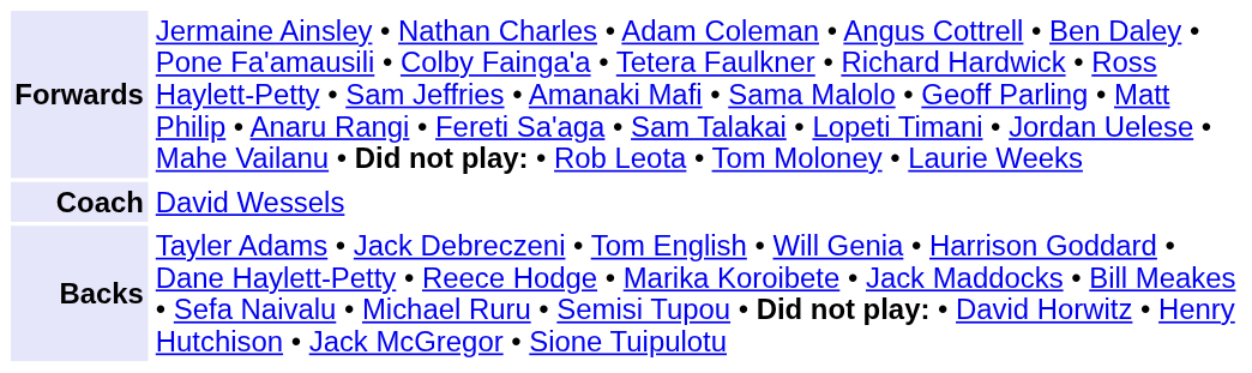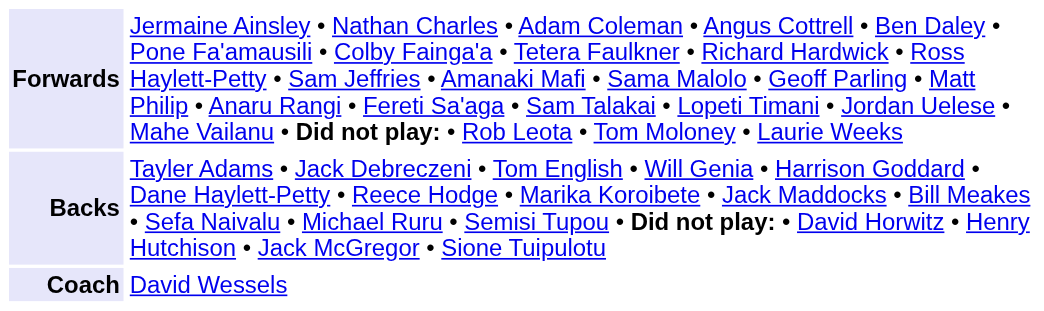 <table cellpadding="2" style="border: 1px solid white; font-size:90%;">
 <tr>
 <td style="text-align:right; background:lavender;"><strong>Forwards</strong></td>
 <td style="text-align:left;"><a href='#'>Jermaine Ainsley</a> • <a href='#'>Nathan Charles</a> • <a href='#'>Adam Coleman</a> • <a href='#'>Angus Cottrell</a> • <a href='#'>Ben Daley</a> • <a href='#'>Pone Fa'amausili</a> • <a href='#'>Colby Fainga'a</a> • <a href='#'>Tetera Faulkner</a> • <a href='#'>Richard Hardwick</a> • <a href='#'>Ross Haylett-Petty</a> • <a href='#'>Sam Jeffries</a> • <a href='#'>Amanaki Mafi</a> • <a href='#'>Sama Malolo</a> • <a href='#'>Geoff Parling</a> • <a href='#'>Matt Philip</a> • <a href='#'>Anaru Rangi</a> • <a href='#'>Fereti Sa'aga</a> • <a href='#'>Sam Talakai</a> • <a href='#'>Lopeti Timani</a> • <a href='#'>Jordan Uelese</a> • <a href='#'>Mahe Vailanu</a> • <strong>Did not play:</strong> • <a href='#'>Rob Leota</a> • <a href='#'>Tom Moloney</a> • <a href='#'>Laurie Weeks</a></td>
 </tr>
 <tr>
+<td style="text-align:right; background:lavender;"><strong>Backs</strong></td>
+<td style="text-align:left;"><a href='#'>Tayler Adams</a> • <a href='#'>Jack Debreczeni</a> • <a href='#'>Tom English</a> • <a href='#'>Will Genia</a> • <a href='#'>Harrison Goddard</a> • <a href='#'>Dane Haylett-Petty</a> • <a href='#'>Reece Hodge</a> • <a href='#'>Marika Koroibete</a> • <a href='#'>Jack Maddocks</a> • <a href='#'>Bill Meakes</a> • <a href='#'>Sefa Naivalu</a> • <a href='#'>Michael Ruru</a> • <a href='#'>Semisi Tupou</a> • <strong>Did not play:</strong> • <a href='#'>David Horwitz</a> • <a href='#'>Henry Hutchison</a> • <a href='#'>Jack McGregor</a> • <a href='#'>Sione Tuipulotu</a></td>
+</tr>
+<tr>
 <td style="text-align:right; background:lavender;"><strong>Coach</strong></td>
 <td style="text-align:left;"><a href='#'>David Wessels</a></td>
 </tr>
-<tr>
-<td style="text-align:right; background:lavender;"><strong>Backs</strong></td>
-<td style="text-align:left;"><a href='#'>Tayler Adams</a> • <a href='#'>Jack Debreczeni</a> • <a href='#'>Tom English</a> • <a href='#'>Will Genia</a> • <a href='#'>Harrison Goddard</a> • <a href='#'>Dane Haylett-Petty</a> • <a href='#'>Reece Hodge</a> • <a href='#'>Marika Koroibete</a> • <a href='#'>Jack Maddocks</a> • <a href='#'>Bill Meakes</a> • <a href='#'>Sefa Naivalu</a> • <a href='#'>Michael Ruru</a> • <a href='#'>Semisi Tupou</a> • <strong>Did not play:</strong> • <a href='#'>David Horwitz</a> • <a href='#'>Henry Hutchison</a> • <a href='#'>Jack McGregor</a> • <a href='#'>Sione Tuipulotu</a></td>
-</tr>
 </table>
